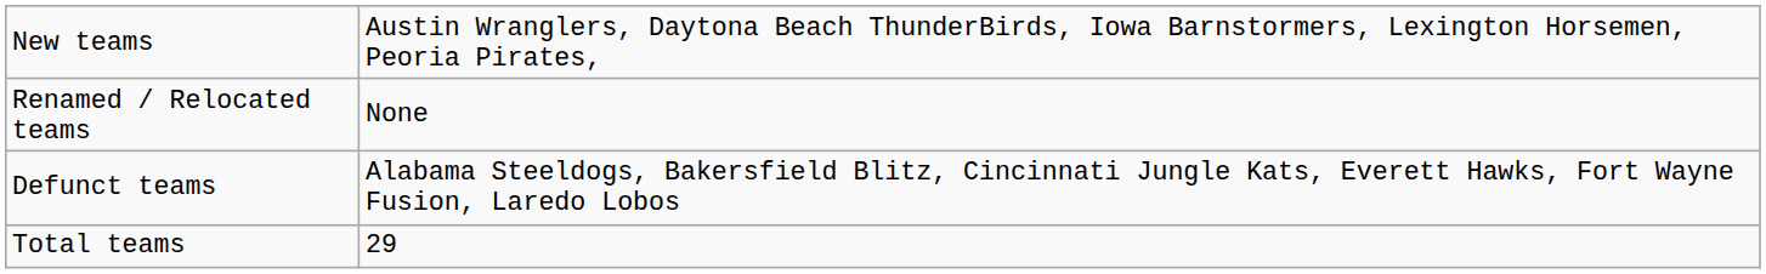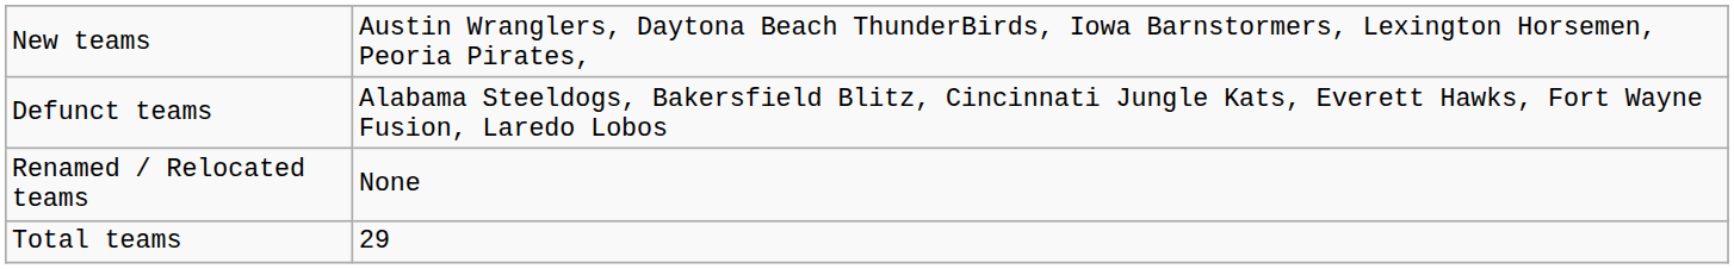 <table class="wikitable">
 <tr>
 <td>New teams</td>
 <td>Austin Wranglers, Daytona Beach ThunderBirds, Iowa Barnstormers, Lexington Horsemen, Peoria Pirates,</td>
 </tr>
 <tr>
+<td>Defunct teams</td>
+<td>Alabama Steeldogs, Bakersfield Blitz, Cincinnati Jungle Kats, Everett Hawks, Fort Wayne Fusion, Laredo Lobos</td>
+</tr>
+<tr>
 <td>Renamed / Relocated teams</td>
 <td>None</td>
-</tr>
-<tr>
-<td>Defunct teams</td>
-<td>Alabama Steeldogs, Bakersfield Blitz, Cincinnati Jungle Kats, Everett Hawks, Fort Wayne Fusion, Laredo Lobos</td>
 </tr>
 <tr>
 <td>Total teams</td>
 <td>29</td>
 </tr>
 </table>
